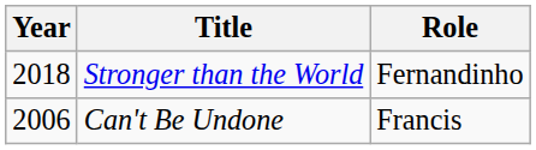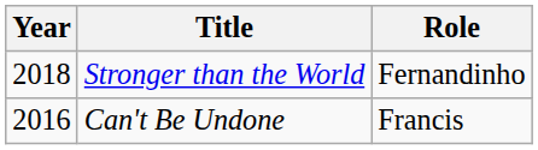 <table class="wikitable">
 <tr>
 <th>Year</th>
 <th>Title</th>
 <th>Role</th>
 </tr>
 <tr>
 <td>2018</td>
 <td><em><a href='#'>Stronger than the World</a></em></td>
 <td>Fernandinho</td>
 </tr>
 <tr>
-<td>2006</td>
+<td>2016</td>
 <td><em>Can't Be Undone</em></td>
 <td>Francis</td>
 </tr>
 </table>
